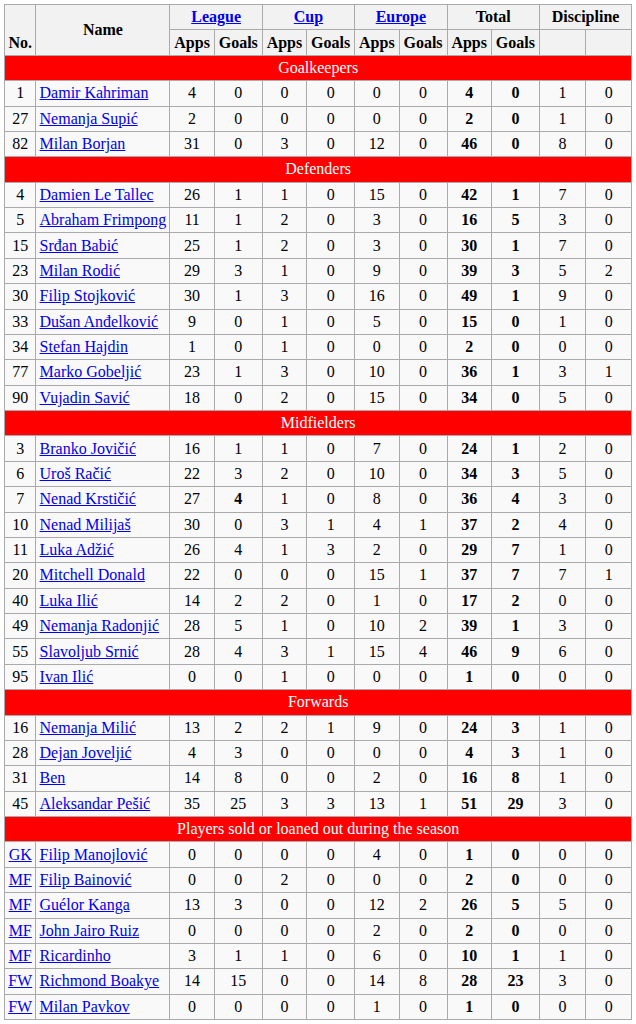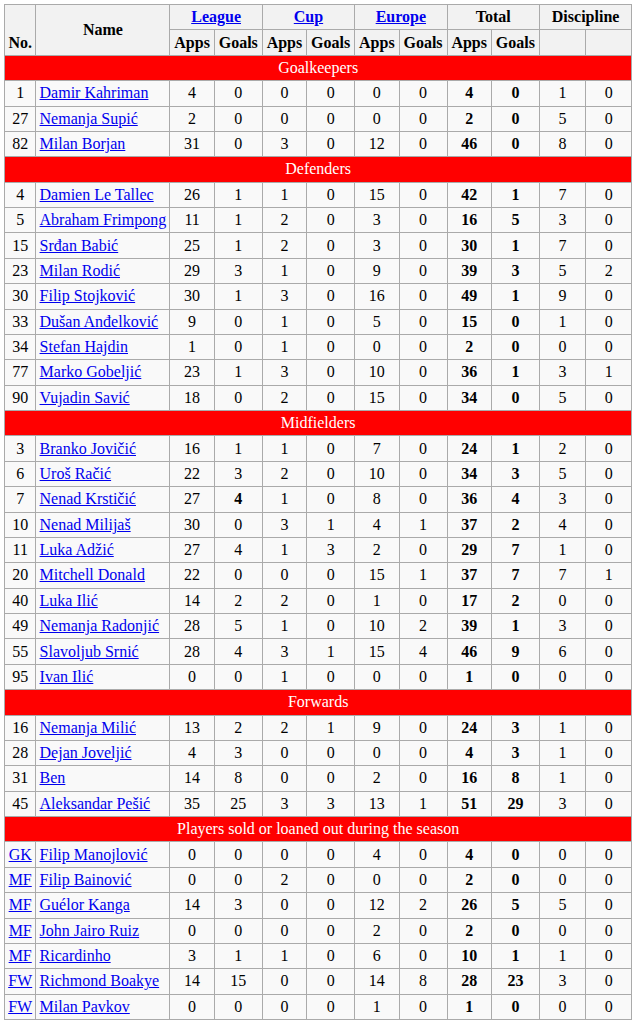 <table class="wikitable" style="text-align:center">
 <tr>
 <th rowspan="2" valign="bottom">No.</th>
 <th rowspan="2">Name</th>
 <th colspan="2" width="85"><a href='#'>League</a></th>
 <th colspan="2" width="85"><a href='#'>Cup</a></th>
 <th colspan="2" width="85"><a href='#'>Europe</a></th>
 <th colspan="2" width="85">Total</th>
 <th colspan="2" width="85">Discipline</th>
 </tr>
 <tr>
 <th>Apps</th>
 <th>Goals</th>
 <th>Apps</th>
 <th>Goals</th>
 <th>Apps</th>
 <th>Goals</th>
 <th>Apps</th>
 <th>Goals</th>
 <th></th>
 <th></th>
 </tr>
 <tr>
 <td style="background: red;color:white" align=center colspan="15">Goalkeepers</td>
 </tr>
 <tr>
 <td>1</td>
 <td align="left"> <a href='#'>Damir Kahriman</a></td>
 <td>4</td>
 <td>0</td>
 <td>0</td>
 <td>0</td>
 <td>0</td>
 <td>0</td>
 <td><strong>4</strong></td>
 <td><strong>0</strong></td>
 <td>1</td>
 <td>0</td>
 </tr>
 <tr>
 <td>27</td>
 <td align="left"> <a href='#'>Nemanja Supić</a></td>
 <td>2</td>
 <td>0</td>
 <td>0</td>
 <td>0</td>
 <td>0</td>
 <td>0</td>
 <td><strong>2</strong></td>
 <td><strong>0</strong></td>
-<td>1</td>
+<td>5</td>
 <td>0</td>
 </tr>
 <tr>
 <td>82</td>
 <td align="left"> <a href='#'>Milan Borjan</a></td>
 <td>31</td>
 <td>0</td>
 <td>3</td>
 <td>0</td>
 <td>12</td>
 <td>0</td>
 <td><strong>46</strong></td>
 <td><strong>0</strong></td>
 <td>8</td>
 <td>0</td>
 </tr>
 <tr>
 <td align=center colspan="15" style="background: red;color:white">Defenders</td>
 </tr>
 <tr>
 <td>4</td>
 <td align="left"> <a href='#'>Damien Le Tallec</a></td>
 <td>26</td>
 <td>1</td>
 <td>1</td>
 <td>0</td>
 <td>15</td>
 <td>0</td>
 <td><strong>42</strong></td>
 <td><strong>1</strong></td>
 <td>7</td>
 <td>0</td>
 </tr>
 <tr>
 <td>5</td>
 <td align="left"> <a href='#'>Abraham Frimpong</a></td>
 <td>11</td>
 <td>1</td>
 <td>2</td>
 <td>0</td>
 <td>3</td>
 <td>0</td>
 <td><strong>16</strong></td>
 <td><strong>5</strong></td>
 <td>3</td>
 <td>0</td>
 </tr>
 <tr>
 <td>15</td>
 <td align="left"> <a href='#'>Srđan Babić</a></td>
 <td>25</td>
 <td>1</td>
 <td>2</td>
 <td>0</td>
 <td>3</td>
 <td>0</td>
 <td><strong>30</strong></td>
 <td><strong>1</strong></td>
 <td>7</td>
 <td>0</td>
 </tr>
 <tr>
 <td>23</td>
 <td align="left"> <a href='#'>Milan Rodić</a></td>
 <td>29</td>
 <td>3</td>
 <td>1</td>
 <td>0</td>
 <td>9</td>
 <td>0</td>
 <td><strong>39</strong></td>
 <td><strong>3</strong></td>
 <td>5</td>
 <td>2</td>
 </tr>
 <tr>
 <td>30</td>
 <td align="left"> <a href='#'>Filip Stojković</a></td>
 <td>30</td>
 <td>1</td>
 <td>3</td>
 <td>0</td>
 <td>16</td>
 <td>0</td>
 <td><strong>49</strong></td>
 <td><strong>1</strong></td>
 <td>9</td>
 <td>0</td>
 </tr>
 <tr>
 <td>33</td>
 <td align="left"> <a href='#'>Dušan Anđelković</a></td>
 <td>9</td>
 <td>0</td>
 <td>1</td>
 <td>0</td>
 <td>5</td>
 <td>0</td>
 <td><strong>15</strong></td>
 <td><strong>0</strong></td>
 <td>1</td>
 <td>0</td>
 </tr>
 <tr>
 <td>34</td>
 <td align="left"> <a href='#'>Stefan Hajdin</a></td>
 <td>1</td>
 <td>0</td>
 <td>1</td>
 <td>0</td>
 <td>0</td>
 <td>0</td>
 <td><strong>2</strong></td>
 <td><strong>0</strong></td>
 <td>0</td>
 <td>0</td>
 </tr>
 <tr>
 <td>77</td>
 <td align="left"> <a href='#'>Marko Gobeljić</a></td>
 <td>23</td>
 <td>1</td>
 <td>3</td>
 <td>0</td>
 <td>10</td>
 <td>0</td>
 <td><strong>36</strong></td>
 <td><strong>1</strong></td>
 <td>3</td>
 <td>1</td>
 </tr>
 <tr>
 <td>90</td>
 <td align="left"> <a href='#'>Vujadin Savić</a></td>
 <td>18</td>
 <td>0</td>
 <td>2</td>
 <td>0</td>
 <td>15</td>
 <td>0</td>
 <td><strong>34</strong></td>
 <td><strong>0</strong></td>
 <td>5</td>
 <td>0</td>
 </tr>
 <tr>
 <td align=center colspan="15" style="background: red;color:white">Midfielders</td>
 </tr>
 <tr>
 <td>3</td>
 <td align="left"> <a href='#'>Branko Jovičić</a></td>
 <td>16</td>
 <td>1</td>
 <td>1</td>
 <td>0</td>
 <td>7</td>
 <td>0</td>
 <td><strong>24</strong></td>
 <td><strong>1</strong></td>
 <td>2</td>
 <td>0</td>
 </tr>
 <tr>
 <td>6</td>
 <td align="left"> <a href='#'>Uroš Račić</a></td>
 <td>22</td>
 <td>3</td>
 <td>2</td>
 <td>0</td>
 <td>10</td>
 <td>0</td>
 <td><strong>34</strong></td>
 <td><strong>3</strong></td>
 <td>5</td>
 <td>0</td>
 </tr>
 <tr>
 <td>7</td>
 <td align="left"> <a href='#'>Nenad Krstičić</a></td>
 <td>27</td>
 <td><strong>4</strong></td>
 <td>1</td>
 <td>0</td>
 <td>8</td>
 <td>0</td>
 <td><strong>36</strong></td>
 <td><strong>4</strong></td>
 <td>3</td>
 <td>0</td>
 </tr>
 <tr>
 <td>10</td>
 <td align="left"> <a href='#'>Nenad Milijaš</a></td>
 <td>30</td>
 <td>0</td>
 <td>3</td>
 <td>1</td>
 <td>4</td>
 <td>1</td>
 <td><strong>37</strong></td>
 <td><strong>2</strong></td>
 <td>4</td>
 <td>0</td>
 </tr>
 <tr>
 <td>11</td>
 <td align="left"> <a href='#'>Luka Adžić</a></td>
-<td>26</td>
+<td>27</td>
 <td>4</td>
 <td>1</td>
 <td>3</td>
 <td>2</td>
 <td>0</td>
 <td><strong>29</strong></td>
 <td><strong>7</strong></td>
 <td>1</td>
 <td>0</td>
 </tr>
 <tr>
 <td>20</td>
 <td align="left"> <a href='#'>Mitchell Donald</a></td>
 <td>22</td>
 <td>0</td>
 <td>0</td>
 <td>0</td>
 <td>15</td>
 <td>1</td>
 <td><strong>37</strong></td>
 <td><strong>7</strong></td>
 <td>7</td>
 <td>1</td>
 </tr>
 <tr>
 <td>40</td>
 <td align="left"> <a href='#'>Luka Ilić</a></td>
 <td>14</td>
 <td>2</td>
 <td>2</td>
 <td>0</td>
 <td>1</td>
 <td>0</td>
 <td><strong>17</strong></td>
 <td><strong>2</strong></td>
 <td>0</td>
 <td>0</td>
 </tr>
 <tr>
 <td>49</td>
 <td align="left"> <a href='#'>Nemanja Radonjić</a></td>
 <td>28</td>
 <td>5</td>
 <td>1</td>
 <td>0</td>
 <td>10</td>
 <td>2</td>
 <td><strong>39</strong></td>
 <td><strong>1</strong></td>
 <td>3</td>
 <td>0</td>
 </tr>
 <tr>
 <td>55</td>
 <td align="left"> <a href='#'>Slavoljub Srnić</a></td>
 <td>28</td>
 <td>4</td>
 <td>3</td>
 <td>1</td>
 <td>15</td>
 <td>4</td>
 <td><strong>46</strong></td>
 <td><strong>9</strong></td>
 <td>6</td>
 <td>0</td>
 </tr>
 <tr>
 <td>95</td>
 <td align="left"> <a href='#'>Ivan Ilić</a></td>
 <td>0</td>
 <td>0</td>
 <td>1</td>
 <td>0</td>
 <td>0</td>
 <td>0</td>
 <td><strong>1</strong></td>
 <td><strong>0</strong></td>
 <td>0</td>
 <td>0</td>
 </tr>
 <tr>
 <td align=center colspan="15" style="background: red;color:white">Forwards</td>
 </tr>
 <tr>
 <td>16</td>
 <td align="left"> <a href='#'>Nemanja Milić</a></td>
 <td>13</td>
 <td>2</td>
 <td>2</td>
 <td>1</td>
 <td>9</td>
 <td>0</td>
 <td><strong>24</strong></td>
 <td><strong>3</strong></td>
 <td>1</td>
 <td>0</td>
 </tr>
 <tr>
 <td>28</td>
 <td align="left"> <a href='#'>Dejan Joveljić</a></td>
 <td>4</td>
 <td>3</td>
 <td>0</td>
 <td>0</td>
 <td>0</td>
 <td>0</td>
 <td><strong>4</strong></td>
 <td><strong>3</strong></td>
 <td>1</td>
 <td>0</td>
 </tr>
 <tr>
 <td>31</td>
 <td align="left"> <a href='#'>Ben</a></td>
 <td>14</td>
 <td>8</td>
 <td>0</td>
 <td>0</td>
 <td>2</td>
 <td>0</td>
 <td><strong>16</strong></td>
 <td><strong>8</strong></td>
 <td>1</td>
 <td>0</td>
 </tr>
 <tr>
 <td>45</td>
 <td align="left"> <a href='#'>Aleksandar Pešić</a></td>
 <td>35</td>
 <td>25</td>
 <td>3</td>
 <td>3</td>
 <td>13</td>
 <td>1</td>
 <td><strong>51</strong></td>
 <td><strong>29</strong></td>
 <td>3</td>
 <td>0</td>
 </tr>
 <tr>
 <td align=center colspan="15" style="background: red;color:white">Players sold or loaned out during the season</td>
 </tr>
 <tr>
 <td><a href='#'>GK</a></td>
 <td align="left"> <a href='#'>Filip Manojlović</a></td>
 <td>0</td>
 <td>0</td>
 <td>0</td>
 <td>0</td>
 <td>4</td>
 <td>0</td>
-<td><strong>1</strong></td>
+<td><strong>4</strong></td>
 <td><strong>0</strong></td>
 <td>0</td>
 <td>0</td>
 </tr>
 <tr>
 <td><a href='#'>MF</a></td>
 <td align="left"> <a href='#'>Filip Bainović</a></td>
 <td>0</td>
 <td>0</td>
 <td>2</td>
 <td>0</td>
 <td>0</td>
 <td>0</td>
 <td><strong>2</strong></td>
 <td><strong>0</strong></td>
 <td>0</td>
 <td>0</td>
 </tr>
 <tr>
 <td><a href='#'>MF</a></td>
 <td align="left"> <a href='#'>Guélor Kanga</a></td>
-<td>13</td>
+<td>14</td>
 <td>3</td>
 <td>0</td>
 <td>0</td>
 <td>12</td>
 <td>2</td>
 <td><strong>26</strong></td>
 <td><strong>5</strong></td>
 <td>5</td>
 <td>0</td>
 </tr>
 <tr>
 <td><a href='#'>MF</a></td>
 <td align="left"> <a href='#'>John Jairo Ruiz</a></td>
 <td>0</td>
 <td>0</td>
 <td>0</td>
 <td>0</td>
 <td>2</td>
 <td>0</td>
 <td><strong>2</strong></td>
 <td><strong>0</strong></td>
 <td>0</td>
 <td>0</td>
 </tr>
 <tr>
 <td><a href='#'>MF</a></td>
 <td align="left"> <a href='#'>Ricardinho</a></td>
 <td>3</td>
 <td>1</td>
 <td>1</td>
 <td>0</td>
 <td>6</td>
 <td>0</td>
 <td><strong>10</strong></td>
 <td><strong>1</strong></td>
 <td>1</td>
 <td>0</td>
 </tr>
 <tr>
 <td><a href='#'>FW</a></td>
 <td align="left"> <a href='#'>Richmond Boakye</a></td>
 <td>14</td>
 <td>15</td>
 <td>0</td>
 <td>0</td>
 <td>14</td>
 <td>8</td>
 <td><strong>28</strong></td>
 <td><strong>23</strong></td>
 <td>3</td>
 <td>0</td>
 </tr>
 <tr>
 <td><a href='#'>FW</a></td>
 <td align="left"> <a href='#'>Milan Pavkov</a></td>
 <td>0</td>
 <td>0</td>
 <td>0</td>
 <td>0</td>
 <td>1</td>
 <td>0</td>
 <td><strong>1</strong></td>
 <td><strong>0</strong></td>
 <td>0</td>
 <td>0</td>
 </tr>
 <tr>
 </tr>
 </table>
